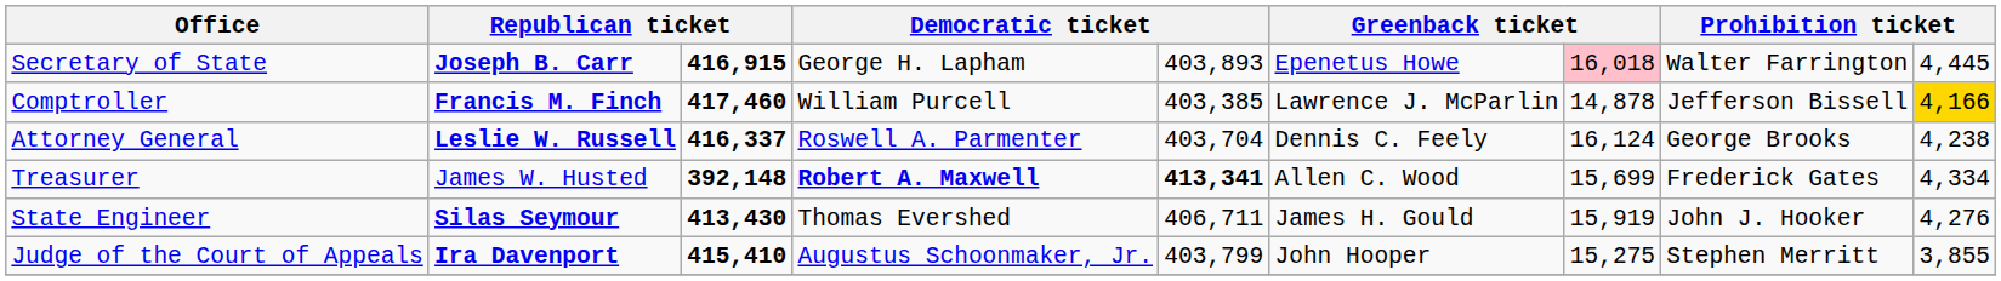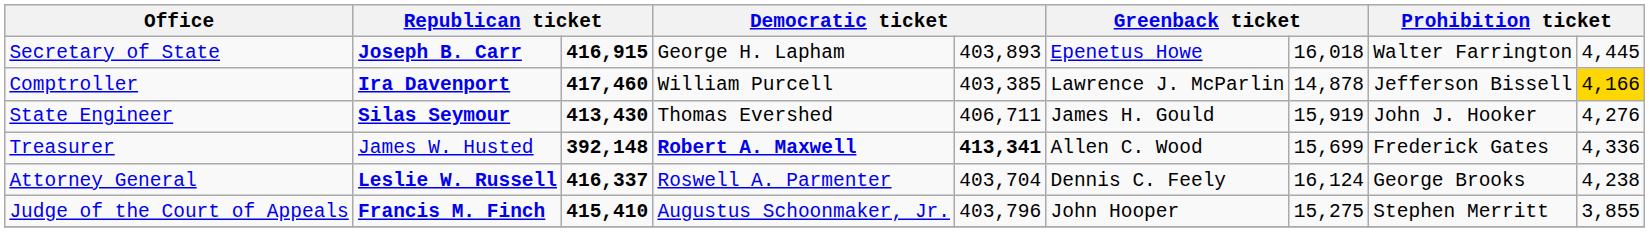 <table class=wikitable>
 <tr bgcolor=lightgrey>
 <th>Office</th>
 <th colspan="2" ><a href='#'>Republican</a> ticket</th>
 <th colspan="2" ><a href='#'>Democratic</a> ticket</th>
 <th colspan="2" ><a href='#'>Greenback</a> ticket</th>
 <th colspan="2" ><a href='#'>Prohibition</a> ticket</th>
 </tr>
 <tr>
 <td><a href='#'>Secretary of State</a></td>
 <td><strong><a href='#'>Joseph B. Carr</a></strong></td>
 <td align="right"><strong>416,915</strong></td>
 <td>George H. Lapham</td>
 <td align="right">403,893</td>
 <td><a href='#'>Epenetus Howe</a></td>
-<td align="right" style="background: pink;">16,018</td>
+<td align="right">16,018</td>
 <td>Walter Farrington</td>
 <td align="right">4,445</td>
 </tr>
 <tr>
 <td><a href='#'>Comptroller</a></td>
-<td><strong><a href='#'>Francis M. Finch</a></strong></td>
+<td><strong><a href='#'>Ira Davenport</a></strong></td>
 <td align="right"><strong>417,460</strong></td>
 <td>William Purcell</td>
 <td align="right">403,385</td>
 <td>Lawrence J. McParlin</td>
 <td align="right">14,878</td>
 <td>Jefferson Bissell</td>
 <td align="right" style="background: gold;">4,166</td>
+</tr>
+<tr>
+<td><a href='#'>State Engineer</a></td>
+<td><strong><a href='#'>Silas Seymour</a></strong></td>
+<td align="right"><strong>413,430</strong></td>
+<td>Thomas Evershed</td>
+<td align="right">406,711</td>
+<td>James H. Gould</td>
+<td align="right">15,919</td>
+<td>John J. Hooker</td>
+<td align="right">4,276</td>
+</tr>
+<tr>
+<td><a href='#'>Treasurer</a></td>
+<td><a href='#'>James W. Husted</a></td>
+<td align="right"><strong>392,148</strong></td>
+<td><strong><a href='#'>Robert A. Maxwell</a></strong></td>
+<td align="right"><strong>413,341</strong></td>
+<td>Allen C. Wood</td>
+<td align="right">15,699</td>
+<td>Frederick Gates</td>
+<td align="right">4,336</td>
 </tr>
 <tr>
 <td><a href='#'>Attorney General</a></td>
 <td><strong><a href='#'>Leslie W. Russell</a></strong></td>
 <td align="right"><strong>416,337</strong></td>
 <td><a href='#'>Roswell A. Parmenter</a></td>
 <td align="right">403,704</td>
 <td>Dennis C. Feely</td>
 <td align="right">16,124</td>
 <td>George Brooks</td>
 <td align="right">4,238</td>
 </tr>
 <tr>
-<td><a href='#'>Treasurer</a></td>
-<td><a href='#'>James W. Husted</a></td>
-<td align="right"><strong>392,148</strong></td>
-<td><strong><a href='#'>Robert A. Maxwell</a></strong></td>
-<td align="right"><strong>413,341</strong></td>
-<td>Allen C. Wood</td>
-<td align="right">15,699</td>
-<td>Frederick Gates</td>
-<td align="right">4,334</td>
-</tr>
-<tr>
-<td><a href='#'>State Engineer</a></td>
-<td><strong><a href='#'>Silas Seymour</a></strong></td>
-<td align="right"><strong>413,430</strong></td>
-<td>Thomas Evershed</td>
-<td align="right">406,711</td>
-<td>James H. Gould</td>
-<td align="right">15,919</td>
-<td>John J. Hooker</td>
-<td align="right">4,276</td>
-</tr>
-<tr>
 <td><a href='#'>Judge of the Court of Appeals</a></td>
-<td><strong><a href='#'>Ira Davenport</a></strong></td>
+<td><strong><a href='#'>Francis M. Finch</a></strong></td>
 <td align="right"><strong>415,410</strong></td>
 <td><a href='#'>Augustus Schoonmaker, Jr.</a></td>
-<td align="right">403,799</td>
+<td align="right">403,796</td>
 <td>John Hooper</td>
 <td align="right">15,275</td>
 <td>Stephen Merritt</td>
 <td align="right">3,855</td>
 </tr>
 <tr>
 </tr>
 </table>
